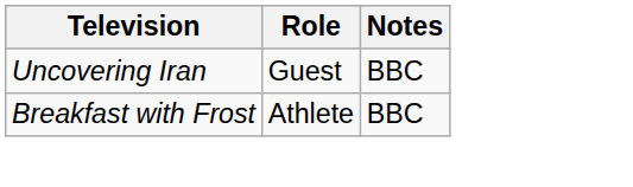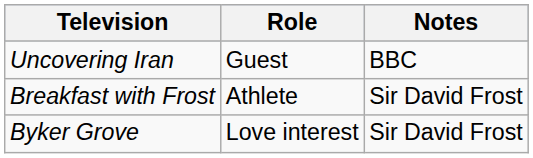 <table class="wikitable">
 <tr style="background:#b0c4de; text-align:center;">
 <th>Television</th>
 <th>Role</th>
 <th>Notes</th>
 </tr>
 <tr>
 <td><em>Uncovering Iran</em></td>
 <td>Guest</td>
 <td>BBC</td>
 </tr>
 <tr>
 <td><em>Breakfast with Frost</em></td>
 <td>Athlete</td>
-<td>BBC</td>
+<td>Sir David Frost</td>
+</tr>
+<tr>
+<td><em>Byker Grove</em></td>
+<td>Love interest</td>
+<td>Sir David Frost</td>
 </tr>
 </table>
